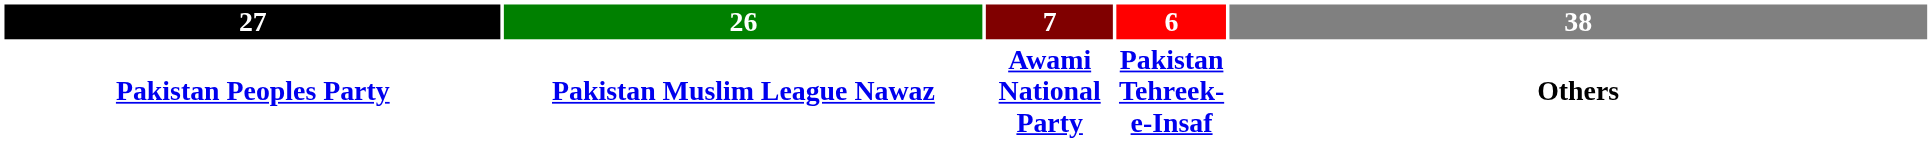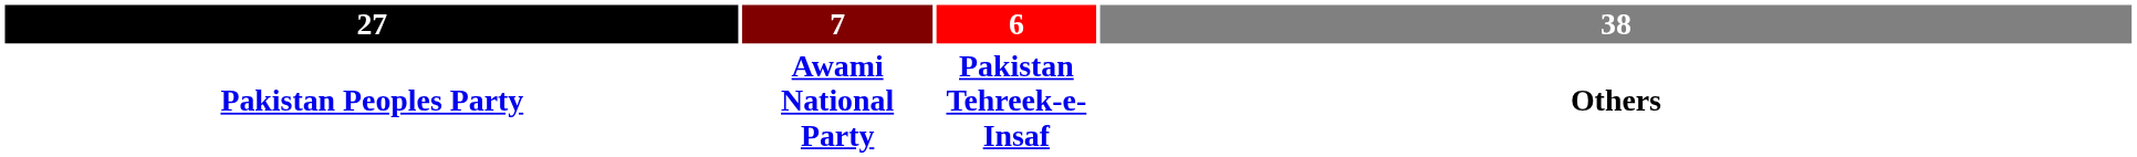 <table style="width:70%; text-align:center;">
 <tr style="color:white;">
 <td style="background:black; width:26%;"><strong>27</strong></td>
-<td style="background:green; width:25%;"><strong>26</strong></td>
 <td style="background:maroon; width:6.7%;"><strong>7</strong></td>
 <td style="background:red; width:5.7%;"><strong>6</strong></td>
 <td style="background:grey; width:36.5%;"><strong>38</strong></td>
 </tr>
 <tr>
 <td><span><strong><a href='#'>Pakistan Peoples Party</a></strong></span></td>
-<td><span><strong><a href='#'>Pakistan Muslim League Nawaz</a></strong></span></td>
 <td><span><strong><a href='#'>Awami National Party</a></strong></span></td>
 <td><span><strong><a href='#'>Pakistan Tehreek-e-Insaf</a></strong></span></td>
 <td><span><strong>Others</strong></span></td>
 </tr>
 </table>
